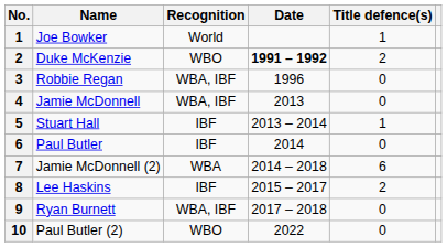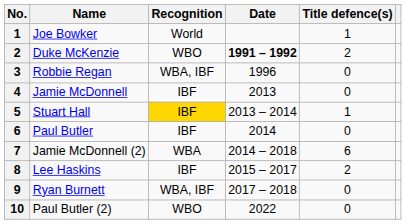 <table class="wikitable sortable">
 <tr>
 <th>No.</th>
 <th>Name</th>
 <th>Recognition</th>
 <th>Date</th>
 <th>Title defence(s)</th>
 <th></th>
 </tr>
 <tr align=center>
 <th>1</th>
 <td align=left><a href='#'>Joe Bowker</a></td>
 <td>World</td>
 <td></td>
 <td>1</td>
 <td></td>
 </tr>
 <tr align=center>
 <th>2</th>
 <td align=left><a href='#'>Duke McKenzie</a></td>
 <td>WBO</td>
 <td><strong>1991 – 1992</strong></td>
 <td>2</td>
 <td></td>
 </tr>
 <tr align=center>
 <th>3</th>
 <td align=left><a href='#'>Robbie Regan</a></td>
 <td>WBA, IBF</td>
 <td>1996</td>
 <td>0</td>
 <td></td>
 </tr>
 <tr align=center>
 <th>4</th>
 <td align=left><a href='#'>Jamie McDonnell</a></td>
-<td>WBA, IBF</td>
+<td>IBF</td>
 <td>2013</td>
 <td>0</td>
 <td></td>
 </tr>
 <tr align=center>
 <th>5</th>
 <td align=left><a href='#'>Stuart Hall</a></td>
-<td>IBF</td>
+<td style="background: gold;">IBF</td>
 <td>2013 – 2014</td>
 <td>1</td>
 <td></td>
 </tr>
 <tr align=center>
 <th>6</th>
 <td align=left><a href='#'>Paul Butler</a></td>
 <td>IBF</td>
 <td>2014</td>
 <td>0</td>
 <td></td>
 </tr>
 <tr align=center>
 <th>7</th>
 <td align=left>Jamie McDonnell (2)</td>
 <td>WBA</td>
 <td>2014 – 2018</td>
 <td>6</td>
 <td></td>
 </tr>
 <tr align=center>
 <th>8</th>
 <td align=left><a href='#'>Lee Haskins</a></td>
 <td>IBF</td>
 <td>2015 – 2017</td>
 <td>2</td>
 <td></td>
 </tr>
 <tr align=center>
 <th>9</th>
 <td align=left><a href='#'>Ryan Burnett</a></td>
 <td>WBA, IBF</td>
 <td>2017 – 2018</td>
 <td>0</td>
 <td></td>
 </tr>
 <tr align="center">
 <th>10</th>
 <td align="left">Paul Butler (2)</td>
 <td>WBO</td>
 <td>2022</td>
 <td>0</td>
 <td></td>
 </tr>
 </table>
